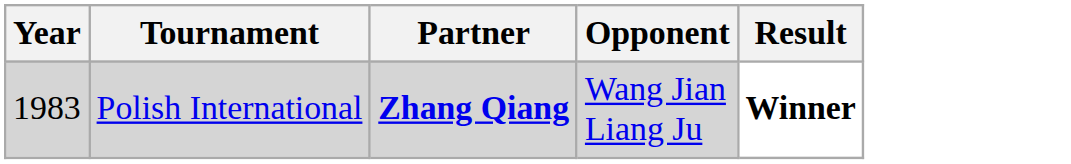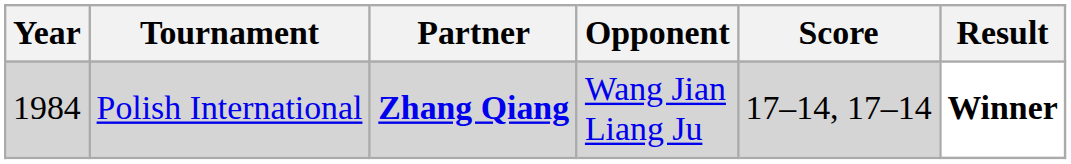 <table class="sortable wikitable" style="font-size: 90%;">
 <tr>
 <th>Year</th>
 <th>Tournament</th>
 <th>Partner</th>
 <th>Opponent</th>
+<th>Score</th>
 <th>Result</th>
 </tr>
 <tr style="background:#D5D5D5">
-<td align="center">1983</td>
+<td align="center">1984</td>
 <td align="left"><a href='#'>Polish International</a></td>
 <td align="left"><strong> <a href='#'>Zhang Qiang</a></strong></td>
 <td align="left"> <a href='#'>Wang Jian</a> <br>  <a href='#'>Liang Ju</a></td>
+<td align="left">17–14, 17–14</td>
 <td style="text-align:left; background: white"> <strong>Winner</strong></td>
 </tr>
 </table>
